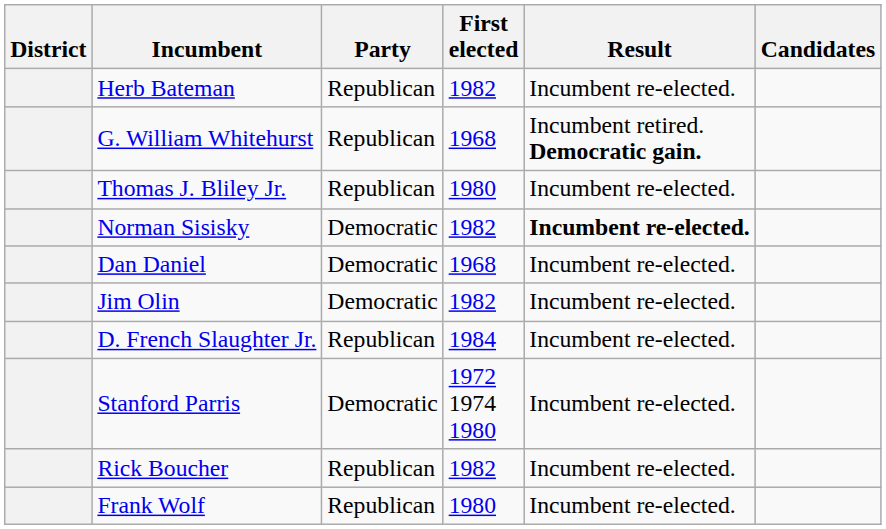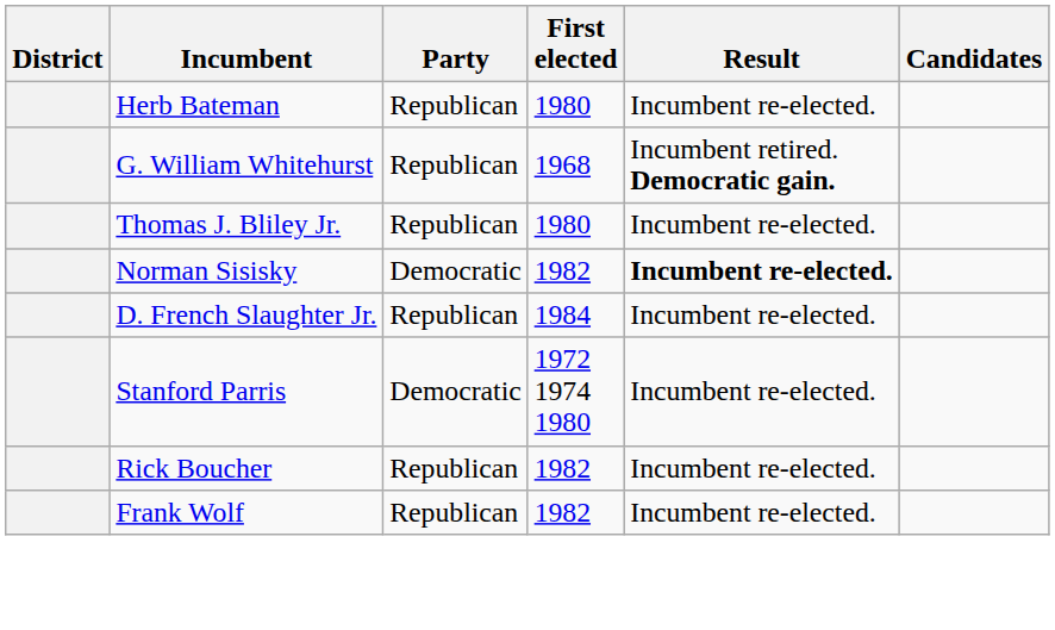 <table class=wikitable>
 <tr valign=bottom>
 <th>District</th>
 <th>Incumbent</th>
 <th>Party</th>
 <th>First<br>elected</th>
 <th>Result</th>
 <th>Candidates</th>
 </tr>
 <tr>
 <th></th>
 <td><a href='#'>Herb Bateman</a></td>
 <td>Republican</td>
-<td><a href='#'>1982</a></td>
+<td><a href='#'>1980</a></td>
 <td>Incumbent re-elected.</td>
 <td nowrap></td>
 </tr>
 <tr>
 <th></th>
 <td><a href='#'>G. William Whitehurst</a></td>
 <td>Republican</td>
 <td><a href='#'>1968</a></td>
 <td>Incumbent retired.<br><strong>Democratic gain.</strong></td>
 <td nowrap></td>
 </tr>
 <tr>
 <th></th>
 <td><a href='#'>Thomas J. Bliley Jr.</a></td>
 <td>Republican</td>
 <td><a href='#'>1980</a></td>
 <td>Incumbent re-elected.</td>
 <td nowrap></td>
 </tr>
 <tr>
 <th></th>
 <td><a href='#'>Norman Sisisky</a></td>
 <td>Democratic</td>
 <td><a href='#'>1982</a></td>
 <td><strong>Incumbent re-elected.</strong></td>
-<td nowrap></td>
-</tr>
-<tr>
-<th></th>
-<td><a href='#'>Dan Daniel</a></td>
-<td>Democratic</td>
-<td><a href='#'>1968</a></td>
-<td>Incumbent re-elected.</td>
-<td nowrap></td>
-</tr>
-<tr>
-<th></th>
-<td><a href='#'>Jim Olin</a></td>
-<td>Democratic</td>
-<td><a href='#'>1982</a></td>
-<td>Incumbent re-elected.</td>
 <td nowrap></td>
 </tr>
 <tr>
 <th></th>
 <td><a href='#'>D. French Slaughter Jr.</a></td>
 <td>Republican</td>
 <td><a href='#'>1984</a></td>
 <td>Incumbent re-elected.</td>
 <td nowrap></td>
 </tr>
 <tr>
 <th></th>
 <td><a href='#'>Stanford Parris</a></td>
 <td>Democratic</td>
 <td><a href='#'>1972</a><br>1974 <br><a href='#'>1980</a></td>
 <td>Incumbent re-elected.</td>
 <td nowrap></td>
 </tr>
 <tr>
 <th></th>
 <td><a href='#'>Rick Boucher</a></td>
 <td>Republican</td>
 <td><a href='#'>1982</a></td>
 <td>Incumbent re-elected.</td>
 <td nowrap></td>
 </tr>
 <tr>
 <th></th>
 <td><a href='#'>Frank Wolf</a></td>
 <td>Republican</td>
-<td><a href='#'>1980</a></td>
+<td><a href='#'>1982</a></td>
 <td>Incumbent re-elected.</td>
 <td nowrap></td>
 </tr>
 </table>
